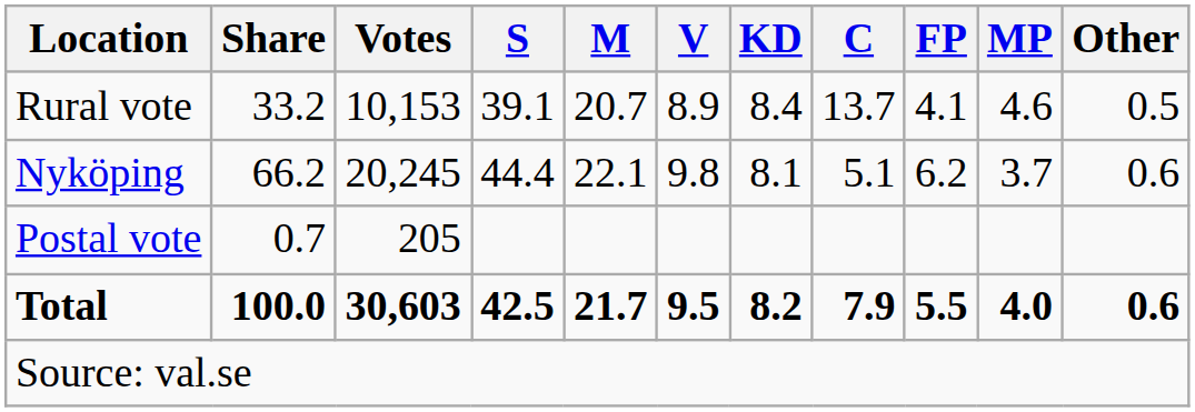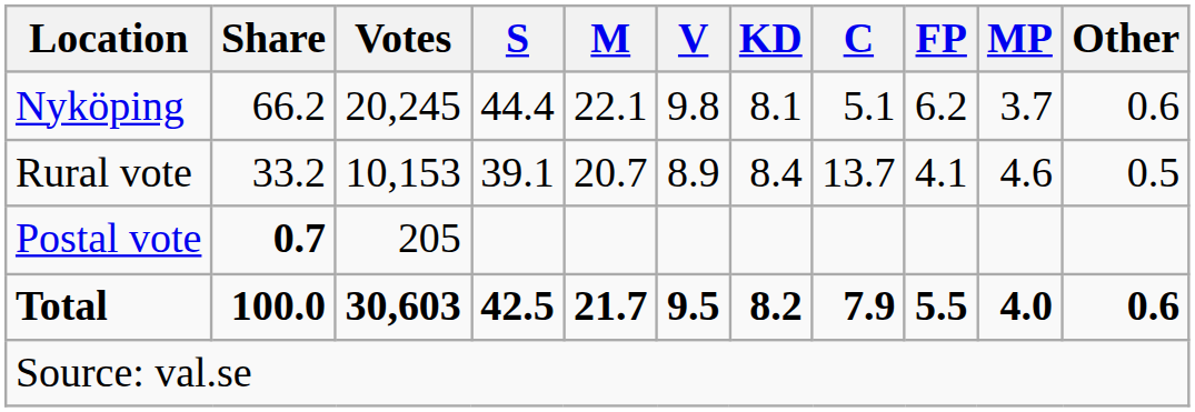 <table class="wikitable sortable" style=text-align:right>
 <tr>
 <th>Location</th>
 <th>Share</th>
 <th>Votes</th>
 <th><a href='#'>S</a></th>
 <th><a href='#'>M</a></th>
 <th><a href='#'>V</a></th>
 <th><a href='#'>KD</a></th>
 <th><a href='#'>C</a></th>
 <th><a href='#'>FP</a></th>
 <th><a href='#'>MP</a></th>
 <th>Other</th>
 </tr>
 <tr>
+<td align=left><a href='#'>Nyköping</a></td>
+<td>66.2</td>
+<td>20,245</td>
+<td>44.4</td>
+<td>22.1</td>
+<td>9.8</td>
+<td>8.1</td>
+<td>5.1</td>
+<td>6.2</td>
+<td>3.7</td>
+<td>0.6</td>
+</tr>
+<tr>
 <td align=left>Rural vote</td>
 <td>33.2</td>
 <td>10,153</td>
 <td>39.1</td>
 <td>20.7</td>
 <td>8.9</td>
 <td>8.4</td>
 <td>13.7</td>
 <td>4.1</td>
 <td>4.6</td>
 <td>0.5</td>
 </tr>
 <tr>
-<td align=left><a href='#'>Nyköping</a></td>
-<td>66.2</td>
-<td>20,245</td>
-<td>44.4</td>
-<td>22.1</td>
-<td>9.8</td>
-<td>8.1</td>
-<td>5.1</td>
-<td>6.2</td>
-<td>3.7</td>
-<td>0.6</td>
-</tr>
-<tr>
 <td align=left><a href='#'>Postal vote</a></td>
-<td>0.7</td>
+<td><strong>0.7</strong></td>
 <td>205</td>
 <td></td>
 <td></td>
 <td></td>
 <td></td>
 <td></td>
 <td></td>
 <td></td>
 <td></td>
 </tr>
 <tr>
 <td align=left><strong>Total</strong></td>
 <td><strong>100.0</strong></td>
 <td><strong>30,603</strong></td>
 <td><strong>42.5</strong></td>
 <td><strong>21.7</strong></td>
 <td><strong>9.5</strong></td>
 <td><strong>8.2</strong></td>
 <td><strong>7.9</strong></td>
 <td><strong>5.5</strong></td>
 <td><strong>4.0</strong></td>
 <td><strong>0.6</strong></td>
 </tr>
 <tr>
 <td align=left colspan=11>Source: val.se </td>
 </tr>
 </table>
